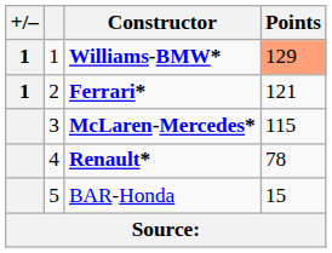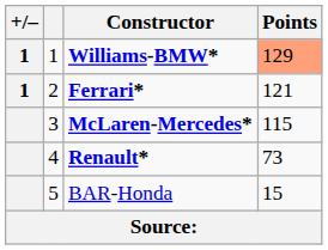 <table class="wikitable" style="font-size: 85%;">
 <tr>
 <th scope="col">+/–</th>
 <th scope="col"></th>
 <th scope="col">Constructor</th>
 <th scope="col">Points</th>
 </tr>
 <tr>
 <th scope="row"> 1</th>
 <td align="center">1</td>
 <td> <strong><a href='#'>Williams</a>-<a href='#'>BMW</a>*</strong></td>
 <td style="background: lightsalmon;">129</td>
 </tr>
 <tr>
 <th scope="row"> 1</th>
 <td align="center">2</td>
 <td> <strong><a href='#'>Ferrari</a>*</strong></td>
 <td>121</td>
 </tr>
 <tr>
 <th scope="row"></th>
 <td align="center">3</td>
 <td> <strong><a href='#'>McLaren</a>-<a href='#'>Mercedes</a>*</strong></td>
 <td>115</td>
 </tr>
 <tr>
 <th scope="row"></th>
 <td align="center">4</td>
 <td> <strong><a href='#'>Renault</a>*</strong></td>
-<td>78</td>
+<td>73</td>
 </tr>
 <tr>
 <th scope="row"></th>
 <td align="center">5</td>
 <td> <a href='#'>BAR</a>-<a href='#'>Honda</a></td>
 <td>15</td>
 </tr>
 <tr>
 <th colspan=4>Source: </th>
 </tr>
 </table>
